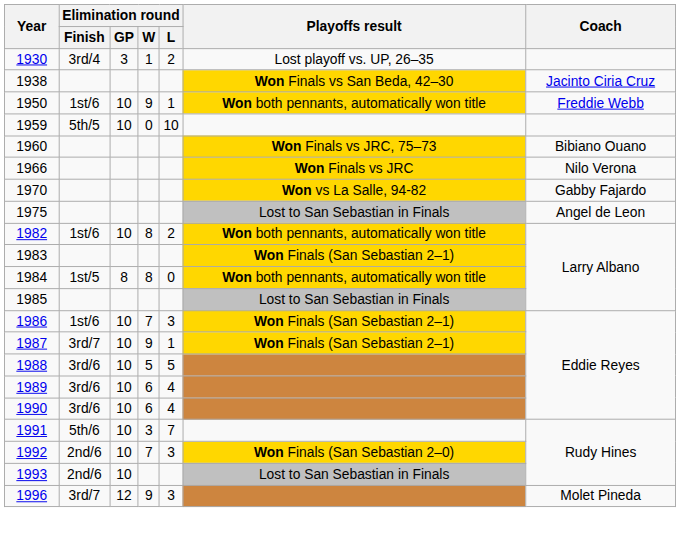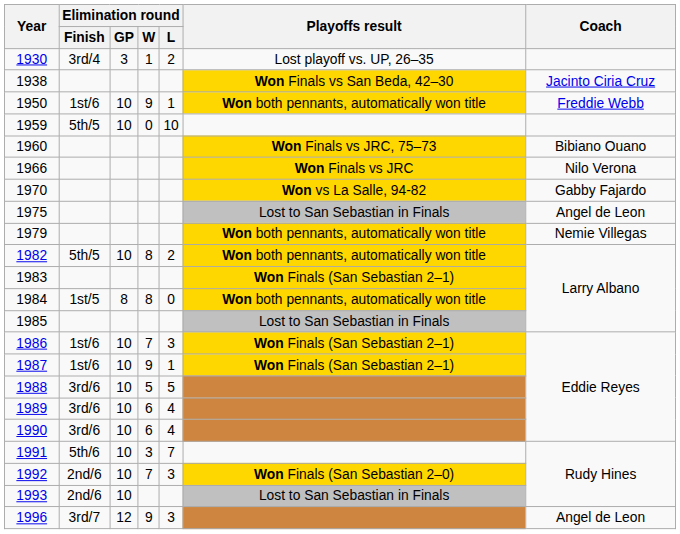 <table class=wikitable style="text-align:center; font-size:90%;">
 <tr>
 <th rowspan="2" width="50px">Year</th>
 <th colspan="4">Elimination round</th>
 <th rowspan="2" width="350px">Playoffs result</th>
 <th rowspan="2" width="150px">Coach</th>
 </tr>
 <tr>
 <th>Finish</th>
 <th>GP</th>
 <th>W</th>
 <th>L</th>
 </tr>
 <tr>
 <td><a href='#'>1930</a></td>
 <td>3rd/4</td>
 <td>3</td>
 <td>1</td>
 <td>2</td>
 <td>Lost playoff vs. UP, 26–35</td>
 <td></td>
 </tr>
 <tr>
 <td>1938</td>
 <td></td>
 <td></td>
 <td></td>
 <td></td>
 <td bgcolor="gold"><strong>Won</strong> Finals vs San Beda, 42–30</td>
 <td><a href='#'>Jacinto Ciria Cruz</a></td>
 </tr>
 <tr>
 <td>1950</td>
 <td>1st/6</td>
 <td>10</td>
 <td>9</td>
 <td>1</td>
 <td bgcolor="gold"><strong>Won</strong> both pennants, automatically won title</td>
 <td><a href='#'>Freddie Webb</a></td>
 </tr>
 <tr>
 <td>1959</td>
 <td>5th/5</td>
 <td>10</td>
 <td>0</td>
 <td>10</td>
 <td></td>
 <td></td>
 </tr>
 <tr>
 <td>1960</td>
 <td></td>
 <td></td>
 <td></td>
 <td></td>
 <td bgcolor="gold"><strong>Won</strong> Finals vs JRC, 75–73</td>
 <td>Bibiano Ouano</td>
 </tr>
 <tr>
 <td>1966</td>
 <td></td>
 <td></td>
 <td></td>
 <td></td>
 <td bgcolor="gold"><strong>Won</strong> Finals vs JRC</td>
 <td>Nilo Verona</td>
 </tr>
 <tr>
 <td>1970</td>
 <td></td>
 <td></td>
 <td></td>
 <td></td>
 <td bgcolor="gold"><strong>Won</strong> vs La Salle, 94-82</td>
 <td>Gabby Fajardo</td>
 </tr>
 <tr>
 <td>1975</td>
 <td></td>
 <td></td>
 <td></td>
 <td></td>
 <td bgcolor="silver">Lost to San Sebastian in Finals</td>
 <td>Angel de Leon</td>
 </tr>
 <tr>
+<td>1979</td>
+<td></td>
+<td></td>
+<td></td>
+<td></td>
+<td bgcolor="gold"><strong>Won</strong> both pennants, automatically won title</td>
+<td>Nemie Villegas</td>
+</tr>
+<tr>
 <td><a href='#'>1982</a></td>
-<td>1st/6</td>
+<td>5th/5</td>
 <td>10</td>
 <td>8</td>
 <td>2</td>
 <td bgcolor="gold"><strong>Won</strong> both pennants, automatically won title</td>
 <td rowspan="4">Larry Albano</td>
 </tr>
 <tr>
 <td>1983</td>
 <td></td>
 <td></td>
 <td></td>
 <td></td>
 <td bgcolor="gold"><strong>Won</strong> Finals (San Sebastian 2–1)</td>
 </tr>
 <tr>
 <td>1984</td>
 <td>1st/5</td>
 <td>8</td>
 <td>8</td>
 <td>0</td>
 <td bgcolor="gold"><strong>Won</strong> both pennants, automatically won title</td>
 </tr>
 <tr>
 <td>1985</td>
 <td></td>
 <td></td>
 <td></td>
 <td></td>
 <td bgcolor="silver">Lost to San Sebastian in Finals</td>
 </tr>
 <tr>
 <td><a href='#'>1986</a></td>
 <td>1st/6</td>
 <td>10</td>
 <td>7</td>
 <td>3</td>
 <td bgcolor="gold"><strong>Won</strong> Finals (San Sebastian 2–1)</td>
 <td rowspan="5">Eddie Reyes</td>
 </tr>
 <tr>
 <td><a href='#'>1987</a></td>
-<td>3rd/7</td>
+<td>1st/6</td>
 <td>10</td>
 <td>9</td>
 <td>1</td>
 <td bgcolor="gold"><strong>Won</strong> Finals (San Sebastian 2–1)</td>
 </tr>
 <tr>
 <td><a href='#'>1988</a></td>
 <td>3rd/6</td>
 <td>10</td>
 <td>5</td>
 <td>5</td>
 <td bgcolor="peru"></td>
 </tr>
 <tr>
 <td><a href='#'>1989</a></td>
 <td>3rd/6</td>
 <td>10</td>
 <td>6</td>
 <td>4</td>
 <td bgcolor="peru"></td>
 </tr>
 <tr>
 <td><a href='#'>1990</a></td>
 <td>3rd/6</td>
 <td>10</td>
 <td>6</td>
 <td>4</td>
 <td bgcolor="peru"></td>
 </tr>
 <tr>
 <td><a href='#'>1991</a></td>
 <td>5th/6</td>
 <td>10</td>
 <td>3</td>
 <td>7</td>
 <td></td>
 <td rowspan="3">Rudy Hines</td>
 </tr>
 <tr>
 <td><a href='#'>1992</a></td>
 <td>2nd/6</td>
 <td>10</td>
 <td>7</td>
 <td>3</td>
 <td bgcolor="gold"><strong>Won</strong> Finals (San Sebastian 2–0)</td>
 </tr>
 <tr>
 <td><a href='#'>1993</a></td>
 <td>2nd/6</td>
 <td>10</td>
 <td></td>
 <td></td>
 <td bgcolor="silver">Lost to San Sebastian in Finals</td>
 </tr>
 <tr>
 <td><a href='#'>1996</a></td>
 <td>3rd/7</td>
 <td>12</td>
 <td>9</td>
 <td>3</td>
 <td bgcolor="peru"></td>
-<td>Molet Pineda</td>
+<td>Angel de Leon</td>
 </tr>
 </table>
